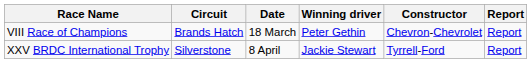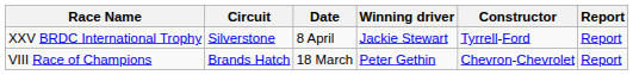 <table class="wikitable" style="font-size:95%">
 <tr>
 <th>Race Name</th>
 <th>Circuit</th>
 <th>Date</th>
 <th>Winning driver</th>
 <th>Constructor</th>
 <th>Report</th>
 </tr>
 <tr>
+<td> XXV <a href='#'>BRDC International Trophy</a></td>
+<td><a href='#'>Silverstone</a></td>
+<td>8 April</td>
+<td> <a href='#'>Jackie Stewart</a></td>
+<td> <a href='#'>Tyrrell</a>-<a href='#'>Ford</a></td>
+<td><a href='#'>Report</a></td>
+</tr>
+<tr>
 <td> VIII <a href='#'>Race of Champions</a></td>
 <td><a href='#'>Brands Hatch</a></td>
 <td>18 March</td>
 <td> <a href='#'>Peter Gethin</a></td>
 <td> <a href='#'>Chevron</a>-<a href='#'>Chevrolet</a></td>
 <td><a href='#'>Report</a></td>
 </tr>
-<tr>
-<td> XXV <a href='#'>BRDC International Trophy</a></td>
-<td><a href='#'>Silverstone</a></td>
-<td>8 April</td>
-<td> <a href='#'>Jackie Stewart</a></td>
-<td> <a href='#'>Tyrrell</a>-<a href='#'>Ford</a></td>
-<td><a href='#'>Report</a></td>
-</tr>
 </table>
